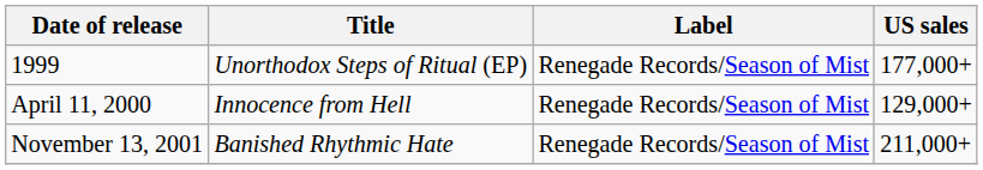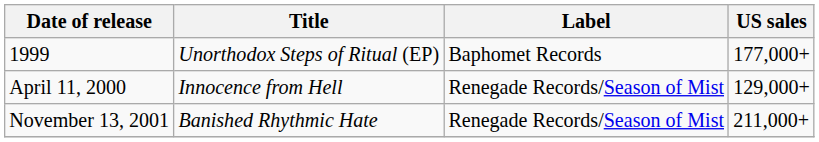 <table class="wikitable" style="font-size:95%;">
 <tr>
 <th>Date of release</th>
 <th>Title</th>
 <th>Label</th>
 <th>US sales</th>
 </tr>
 <tr>
 <td>1999</td>
 <td><em>Unorthodox Steps of Ritual</em> (EP)</td>
-<td>Renegade Records/<a href='#'>Season of Mist</a></td>
+<td>Baphomet Records</td>
 <td>177,000+</td>
 </tr>
 <tr>
 <td>April 11, 2000</td>
 <td><em>Innocence from Hell</em></td>
 <td>Renegade Records/<a href='#'>Season of Mist</a></td>
 <td>129,000+</td>
 </tr>
 <tr>
 <td>November 13, 2001</td>
 <td><em>Banished Rhythmic Hate</em></td>
 <td>Renegade Records/<a href='#'>Season of Mist</a></td>
 <td>211,000+</td>
 </tr>
 <tr>
 </tr>
 </table>
